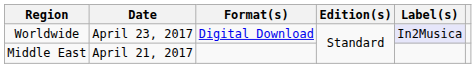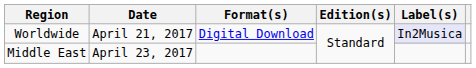 <table class="wikitable unsortable" style="text-align:center;">
 <tr>
 <th scope="col">Region</th>
 <th scope="col">Date</th>
 <th scope="col">Format(s)</th>
 <th scope="col">Edition(s)</th>
 <th scope="col">Label(s)</th>
 <th scope="col"></th>
 </tr>
 <tr>
 <td>Worldwide</td>
-<td>April 23, 2017</td>
+<td>April 21, 2017</td>
 <td><a href='#'>Digital Download</a></td>
 <td rowspan="5">Standard</td>
 <td style="background: lavender;">In2Musica</td>
 <td></td>
 </tr>
 <tr>
 <td>Middle East</td>
-<td>April 21, 2017</td>
+<td>April 23, 2017</td>
 <td></td>
 <td rowspan="2"></td>
 <td></td>
 </tr>
 </table>
